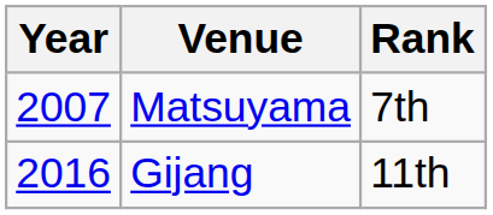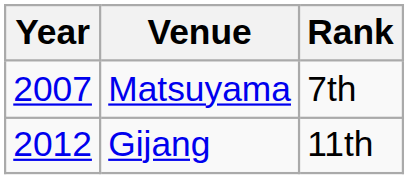 <table class="wikitable">
 <tr>
 <th>Year</th>
 <th>Venue</th>
 <th>Rank</th>
 </tr>
 <tr>
 <td><a href='#'>2007</a></td>
 <td> <a href='#'>Matsuyama</a></td>
 <td>7th</td>
 </tr>
 <tr>
-<td><a href='#'>2016</a></td>
+<td><a href='#'>2012</a></td>
 <td> <a href='#'>Gijang</a></td>
 <td>11th</td>
 </tr>
 </table>
